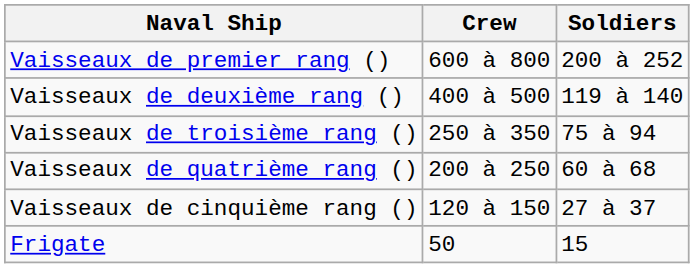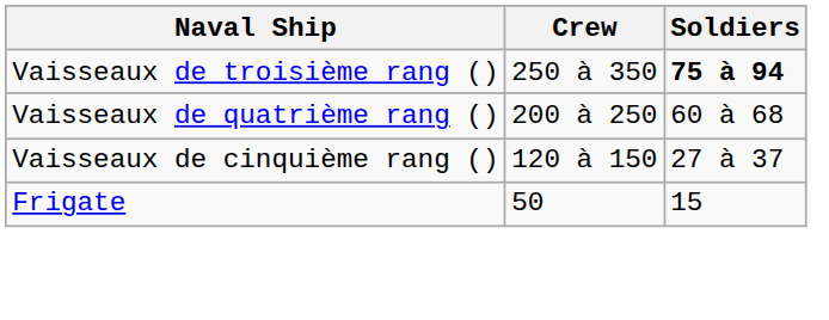 <table class="wikitable sortable alternance centre">
 <tr>
 <th>Naval Ship</th>
 <th>Crew</th>
 <th>Soldiers</th>
 </tr>
 <tr>
-<td><a href='#'>Vaisseaux de premier rang</a> ()</td>
-<td>600 à 800</td>
-<td>200 à 252</td>
-</tr>
-<tr>
-<td>Vaisseaux <a href='#'>de deuxième rang</a> ()</td>
-<td>400 à 500</td>
-<td>119 à 140</td>
-</tr>
-<tr>
 <td>Vaisseaux <a href='#'>de troisième rang</a> ()</td>
 <td>250 à 350</td>
-<td>75 à 94</td>
+<td><strong>75 à 94</strong></td>
 </tr>
 <tr>
 <td>Vaisseaux <a href='#'>de quatrième rang</a> ()</td>
 <td>200 à 250</td>
 <td>60 à 68</td>
 </tr>
 <tr>
 <td>Vaisseaux de cinquième rang ()</td>
 <td>120 à 150</td>
 <td>27 à 37</td>
 </tr>
 <tr>
 <td><a href='#'>Frigate</a></td>
 <td>50</td>
 <td>15</td>
 </tr>
 </table>
